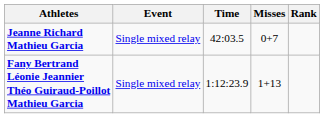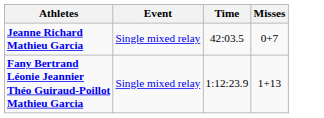 <table class="wikitable" style="font-size:90%">
 <tr>
 <th>Athletes</th>
 <th>Event</th>
 <th>Time</th>
 <th>Misses</th>
-<th>Rank</th>
 </tr>
 <tr align=center>
 <td align=left><strong><a href='#'>Jeanne Richard</a></strong><br><strong><a href='#'>Mathieu Garcia</a></strong></td>
 <td align=left><a href='#'>Single mixed relay</a></td>
 <td>42:03.5</td>
 <td>0+7</td>
-<td><strong></strong></td>
 </tr>
 <tr align=center>
 <td align=left><strong><a href='#'>Fany Bertrand</a><br><a href='#'>Léonie Jeannier</a><br><a href='#'>Théo Guiraud-Poillot</a><br><a href='#'>Mathieu Garcia</a></strong></td>
 <td align=left><a href='#'>Single mixed relay</a></td>
 <td>1:12:23.9</td>
 <td>1+13</td>
-<td><strong></strong></td>
 </tr>
 </table>
